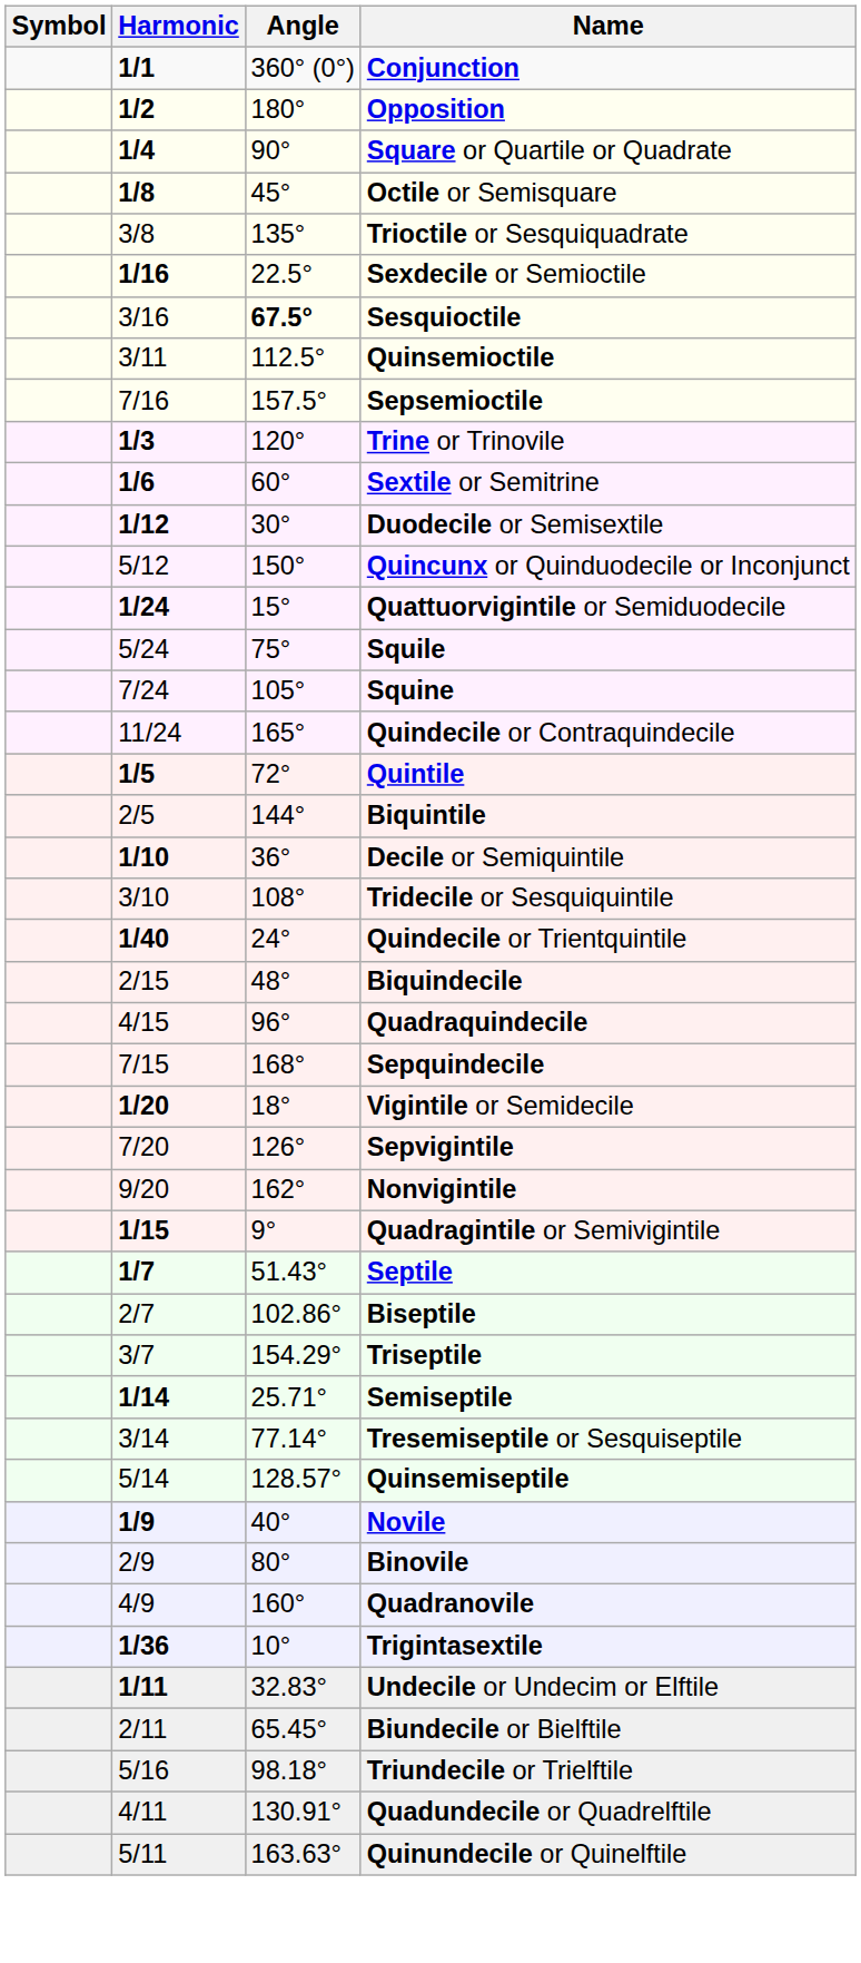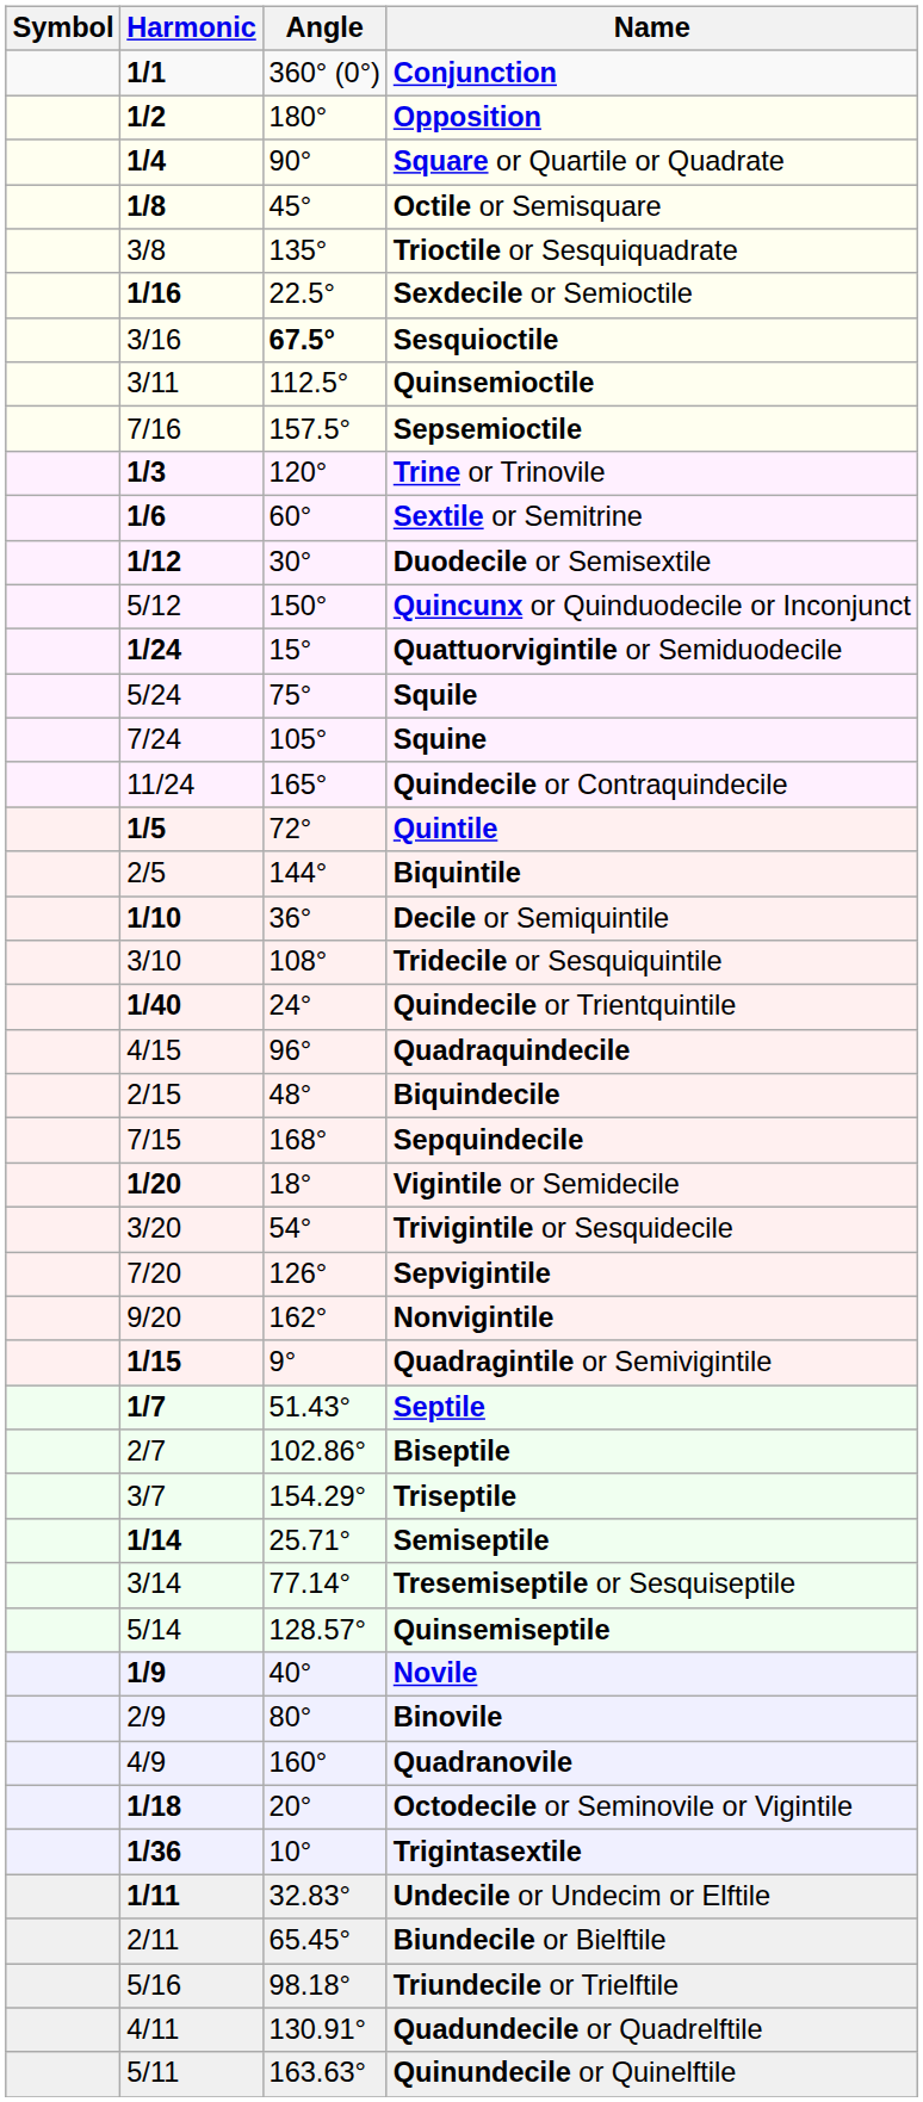 <table class="wikitable sortable" align=right>
 <tr>
 <th>Symbol</th>
 <th><a href='#'>Harmonic</a></th>
 <th>Angle</th>
 <th>Name</th>
 </tr>
 <tr>
 <td></td>
 <td><strong>1/1</strong></td>
 <td>360° (0°)</td>
 <td><strong><a href='#'>Conjunction</a></strong></td>
 </tr>
 <tr bgcolor="#FFFFF0">
 <td></td>
 <td><strong>1/2</strong></td>
 <td>180°</td>
 <td><strong><a href='#'>Opposition</a></strong></td>
 </tr>
 <tr bgcolor="#FFFFF0">
 <td> </td>
 <td><strong>1/4</strong></td>
 <td>90°</td>
 <td><strong><a href='#'>Square</a></strong> or Quartile or Quadrate</td>
 </tr>
 <tr bgcolor="#FFFFF0">
 <td> </td>
 <td><strong>1/8</strong></td>
 <td>45°</td>
 <td><strong>Octile</strong> or Semisquare</td>
 </tr>
 <tr bgcolor="#FFFFF0">
 <td> </td>
 <td>3/8</td>
 <td>135°</td>
 <td><strong>Trioctile</strong> or Sesquiquadrate</td>
 </tr>
 <tr bgcolor="#FFFFF0">
 <td align=right></td>
 <td><strong>1/16</strong></td>
 <td>22.5°</td>
 <td><strong>Sexdecile</strong> or Semioctile</td>
 </tr>
 <tr bgcolor="#FFFFF0">
 <td align=right></td>
 <td>3/16</td>
 <td><strong>67.5°</strong></td>
 <td><strong>Sesquioctile</strong></td>
 </tr>
 <tr bgcolor="#FFFFF0">
 <td align=right></td>
 <td>3/11</td>
 <td>112.5°</td>
 <td><strong>Quinsemioctile</strong></td>
 </tr>
 <tr bgcolor="#FFFFF0">
 <td align=right></td>
 <td>7/16</td>
 <td>157.5°</td>
 <td><strong>Sepsemioctile</strong></td>
 </tr>
 <tr bgcolor="#FFF0FF">
 <td> </td>
 <td><strong>1/3</strong></td>
 <td>120°</td>
 <td><strong><a href='#'>Trine</a></strong> or Trinovile</td>
 </tr>
 <tr bgcolor="#FFF0FF">
 <td> </td>
 <td><strong>1/6</strong></td>
 <td>60°</td>
 <td><strong><a href='#'>Sextile</a></strong> or Semitrine</td>
 </tr>
 <tr bgcolor="#FFF0FF">
 <td> </td>
 <td><strong>1/12</strong></td>
 <td>30°</td>
 <td><strong>Duodecile</strong> or Semisextile</td>
 </tr>
 <tr bgcolor="#FFF0FF">
 <td> </td>
 <td>5/12</td>
 <td>150°</td>
 <td><strong><a href='#'>Quincunx</a></strong> or Quinduodecile or Inconjunct</td>
 </tr>
 <tr bgcolor="#FFF0FF">
 <td align=right></td>
 <td><strong>1/24</strong></td>
 <td>15°</td>
 <td><strong>Quattuorvigintile</strong> or Semiduodecile</td>
 </tr>
 <tr bgcolor="#FFF0FF">
 <td align=right></td>
 <td>5/24</td>
 <td>75°</td>
 <td><strong>Squile</strong></td>
 </tr>
 <tr bgcolor="#FFF0FF">
 <td align=right></td>
 <td>7/24</td>
 <td>105°</td>
 <td><strong>Squine</strong></td>
 </tr>
 <tr bgcolor="#FFF0FF">
 <td align=right></td>
 <td>11/24</td>
 <td>165°</td>
 <td><strong>Quindecile</strong> or Contraquindecile</td>
 </tr>
 <tr bgcolor="#FFF0F0">
 <td>  </td>
 <td><strong>1/5</strong></td>
 <td>72°</td>
 <td><strong><a href='#'>Quintile</a></strong></td>
 </tr>
 <tr bgcolor="#FFF0F0">
 <td> </td>
 <td>2/5</td>
 <td>144°</td>
 <td><strong>Biquintile</strong></td>
 </tr>
 <tr bgcolor="#FFF0F0">
 <td>  </td>
 <td><strong>1/10</strong></td>
 <td>36°</td>
 <td><strong>Decile</strong> or Semiquintile</td>
 </tr>
 <tr bgcolor="#FFF0F0">
 <td>  </td>
 <td>3/10</td>
 <td>108°</td>
 <td><strong>Tridecile</strong> or Sesquiquintile</td>
 </tr>
 <tr bgcolor="#FFF0F0">
 <td> </td>
 <td><strong>1/40</strong></td>
 <td>24°</td>
 <td><strong>Quindecile</strong> or Trientquintile</td>
 </tr>
 <tr bgcolor="#FFF0F0">
 <td> </td>
+<td>4/15</td>
+<td>96°</td>
+<td><strong>Quadraquindecile</strong></td>
+</tr>
+<tr bgcolor="#FFF0F0">
+<td> </td>
 <td>2/15</td>
 <td>48°</td>
 <td><strong>Biquindecile</strong></td>
-</tr>
-<tr bgcolor="#FFF0F0">
-<td> </td>
-<td>4/15</td>
-<td>96°</td>
-<td><strong>Quadraquindecile</strong></td>
 </tr>
 <tr bgcolor="#FFF0F0">
 <td> </td>
 <td>7/15</td>
 <td>168°</td>
 <td><strong>Sepquindecile</strong></td>
 </tr>
 <tr bgcolor="#FFF0F0">
 <td>  </td>
 <td><strong>1/20</strong></td>
 <td>18°</td>
 <td><strong>Vigintile</strong> or Semidecile</td>
+</tr>
+<tr bgcolor="#FFF0F0">
+<td> </td>
+<td>3/20</td>
+<td>54°</td>
+<td><strong>Trivigintile</strong> or Sesquidecile</td>
 </tr>
 <tr bgcolor="#FFF0F0">
 <td> </td>
 <td>7/20</td>
 <td>126°</td>
 <td><strong>Sepvigintile</strong></td>
 </tr>
 <tr bgcolor="#FFF0F0">
 <td> </td>
 <td>9/20</td>
 <td>162°</td>
 <td><strong>Nonvigintile</strong></td>
 </tr>
 <tr bgcolor="#FFF0F0">
 <td align=right></td>
 <td><strong>1/15</strong></td>
 <td>9°</td>
 <td><strong>Quadragintile</strong> or Semivigintile</td>
 </tr>
 <tr bgcolor="#F0FFF0">
 <td> </td>
 <td><strong>1/7</strong></td>
 <td>51.43°</td>
 <td><strong><a href='#'>Septile</a></strong></td>
 </tr>
 <tr bgcolor="#F0FFF0">
 <td> </td>
 <td>2/7</td>
 <td>102.86°</td>
 <td><strong>Biseptile</strong></td>
 </tr>
 <tr bgcolor="#F0FFF0">
 <td> </td>
 <td>3/7</td>
 <td>154.29°</td>
 <td><strong>Triseptile</strong></td>
 </tr>
 <tr bgcolor="#F0FFF0">
 <td align=right></td>
 <td><strong>1/14</strong></td>
 <td>25.71°</td>
 <td><strong>Semiseptile</strong></td>
 </tr>
 <tr bgcolor="#F0FFF0">
 <td align=right></td>
 <td>3/14</td>
 <td>77.14°</td>
 <td><strong>Tresemiseptile</strong> or Sesquiseptile</td>
 </tr>
 <tr bgcolor="#F0FFF0">
 <td align=right></td>
 <td>5/14</td>
 <td>128.57°</td>
 <td><strong>Quinsemiseptile</strong></td>
 </tr>
 <tr bgcolor="#F0F0FF">
 <td>  </td>
 <td><strong>1/9</strong></td>
 <td>40°</td>
 <td><strong><a href='#'>Novile</a></strong></td>
 </tr>
 <tr bgcolor="#F0F0FF">
 <td>  </td>
 <td>2/9</td>
 <td>80°</td>
 <td><strong>Binovile</strong></td>
 </tr>
 <tr bgcolor="#F0F0FF">
 <td> </td>
 <td>4/9</td>
 <td>160°</td>
 <td><strong>Quadranovile</strong></td>
 </tr>
 <tr bgcolor="#F0F0FF">
 <td align=right></td>
+<td><strong>1/18</strong></td>
+<td>20°</td>
+<td><strong>Octodecile</strong> or Seminovile or Vigintile</td>
+</tr>
+<tr bgcolor="#F0F0FF">
+<td align=right></td>
 <td><strong>1/36</strong></td>
 <td>10°</td>
 <td><strong>Trigintasextile</strong></td>
 </tr>
 <tr bgcolor="#F0F0F0">
 <td> </td>
 <td><strong>1/11</strong></td>
 <td>32.83°</td>
 <td><strong>Undecile</strong> or Undecim or Elftile</td>
 </tr>
 <tr bgcolor="#F0F0F0">
 <td> </td>
 <td>2/11</td>
 <td>65.45°</td>
 <td><strong>Biundecile</strong> or Bielftile</td>
 </tr>
 <tr bgcolor="#F0F0F0">
 <td> </td>
 <td>5/16</td>
 <td>98.18°</td>
 <td><strong>Triundecile</strong> or Trielftile</td>
 </tr>
 <tr bgcolor="#F0F0F0">
 <td> </td>
 <td>4/11</td>
 <td>130.91°</td>
 <td><strong>Quadundecile</strong> or Quadrelftile</td>
 </tr>
 <tr bgcolor="#F0F0F0">
 <td> </td>
 <td>5/11</td>
 <td>163.63°</td>
 <td><strong>Quinundecile</strong> or Quinelftile</td>
 </tr>
 </table>
